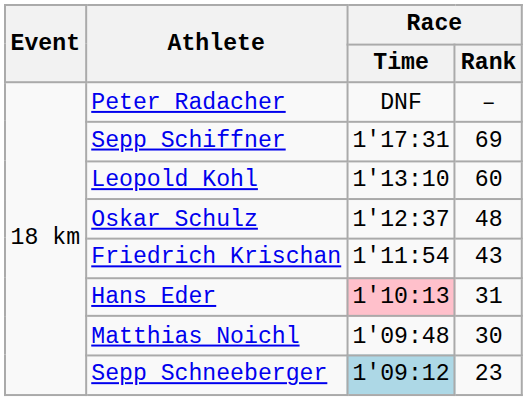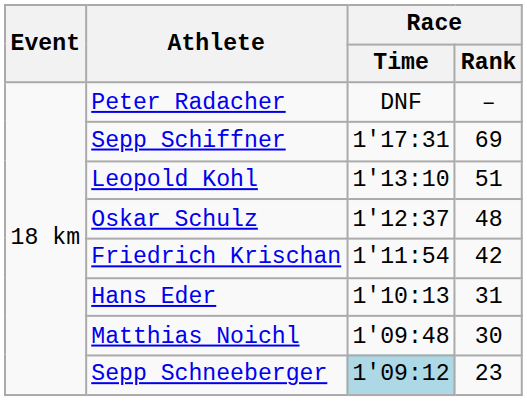 <table class="wikitable" border="1" style="font-size:90%">
 <tr>
 <th rowspan=2>Event</th>
 <th rowspan=2>Athlete</th>
 <th colspan=2>Race</th>
 </tr>
 <tr>
 <th>Time</th>
 <th>Rank</th>
 </tr>
 <tr>
 <td rowspan=8>18 km</td>
 <td><a href='#'>Peter Radacher</a></td>
 <td align=center>DNF</td>
 <td align=center>–</td>
 </tr>
 <tr>
 <td><a href='#'>Sepp Schiffner</a></td>
 <td align=center>1'17:31</td>
 <td align=center>69</td>
 </tr>
 <tr>
 <td><a href='#'>Leopold Kohl</a></td>
 <td align=center>1'13:10</td>
-<td align=center>60</td>
+<td align=center>51</td>
 </tr>
 <tr>
 <td><a href='#'>Oskar Schulz</a></td>
 <td align=center>1'12:37</td>
 <td align=center>48</td>
 </tr>
 <tr>
 <td><a href='#'>Friedrich Krischan</a></td>
 <td align=center>1'11:54</td>
-<td align=center>43</td>
+<td align=center>42</td>
 </tr>
 <tr>
 <td><a href='#'>Hans Eder</a></td>
-<td align=center style="background: pink;">1'10:13</td>
+<td align=center>1'10:13</td>
 <td align=center>31</td>
 </tr>
 <tr>
 <td><a href='#'>Matthias Noichl</a></td>
 <td align=center>1'09:48</td>
 <td align=center>30</td>
 </tr>
 <tr>
 <td><a href='#'>Sepp Schneeberger</a></td>
 <td align=center style="background: lightblue;">1'09:12</td>
 <td align=center>23</td>
 </tr>
 </table>
